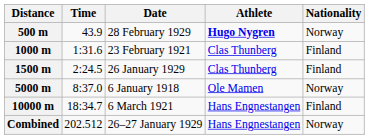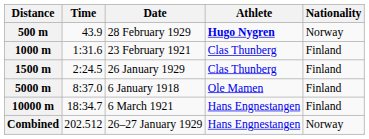 <table class="wikitable plainrowheaders">
 <tr>
 <th scope=col>Distance</th>
 <th scope=col>Time</th>
 <th scope=col>Date</th>
 <th scope=col>Athlete</th>
 <th scope=col>Nationality</th>
 </tr>
 <tr>
 <th scope=row>500 m</th>
 <td align=right>43.9</td>
 <td>28 February 1929</td>
 <td><strong><a href='#'>Hugo Nygren</a></strong></td>
 <td>Norway</td>
 </tr>
 <tr>
 <th scope=row>1000 m</th>
 <td align=right>1:31.6</td>
 <td>23 February 1921</td>
 <td><a href='#'>Clas Thunberg</a></td>
 <td>Finland</td>
 </tr>
 <tr>
 <th scope=row>1500 m</th>
 <td align=right>2:24.5</td>
 <td>26 January 1929</td>
 <td><a href='#'>Clas Thunberg</a></td>
 <td>Finland</td>
 </tr>
 <tr>
 <th scope=row>5000 m</th>
 <td align=right>8:37.0</td>
 <td>6 January 1918</td>
 <td><a href='#'>Ole Mamen</a></td>
-<td>Norway</td>
+<td>Finland</td>
 </tr>
 <tr>
 <th scope=row>10000 m</th>
 <td align=right>18:34.7</td>
 <td>6 March 1921</td>
 <td><a href='#'>Hans Engnestangen</a></td>
 <td>Finland</td>
 </tr>
 <tr>
 <th scope=row>Combined</th>
 <td align=right>202.512</td>
 <td>26–27 January 1929</td>
 <td><a href='#'>Hans Engnestangen</a></td>
 <td>Norway</td>
 </tr>
 </table>
